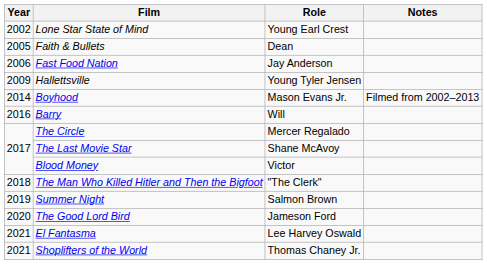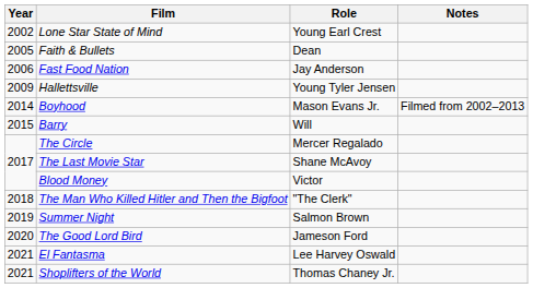 <table class="wikitable sortable">
 <tr>
 <th>Year</th>
 <th>Film</th>
 <th>Role</th>
 <th>Notes</th>
 </tr>
 <tr>
 <td>2002</td>
 <td><em>Lone Star State of Mind</em></td>
 <td>Young Earl Crest</td>
 <td></td>
 </tr>
 <tr>
 <td>2005</td>
 <td><em>Faith & Bullets</em></td>
 <td>Dean</td>
 <td></td>
 </tr>
 <tr>
 <td>2006</td>
 <td><em><a href='#'>Fast Food Nation</a></em></td>
 <td>Jay Anderson</td>
 <td></td>
 </tr>
 <tr>
 <td>2009</td>
 <td><em>Hallettsville</em></td>
 <td>Young Tyler Jensen</td>
 <td></td>
 </tr>
 <tr>
 <td>2014</td>
 <td><em><a href='#'>Boyhood</a></em></td>
 <td>Mason Evans Jr.</td>
 <td>Filmed from 2002–2013</td>
 </tr>
 <tr>
-<td>2016</td>
+<td>2015</td>
 <td><em><a href='#'>Barry</a></em></td>
 <td>Will</td>
 <td></td>
 </tr>
 <tr>
 <td rowspan="3">2017</td>
 <td><em><a href='#'>The Circle</a></em></td>
 <td>Mercer Regalado</td>
 <td></td>
 </tr>
 <tr>
 <td><em><a href='#'>The Last Movie Star</a></em></td>
 <td>Shane McAvoy</td>
 <td></td>
 </tr>
 <tr>
 <td><em><a href='#'>Blood Money</a></em></td>
 <td>Victor</td>
 <td></td>
 </tr>
 <tr>
 <td>2018</td>
 <td><em><a href='#'>The Man Who Killed Hitler and Then the Bigfoot</a></em></td>
 <td>"The Clerk"</td>
 <td></td>
 </tr>
 <tr>
 <td>2019</td>
 <td><em><a href='#'>Summer Night</a></em></td>
 <td>Salmon Brown</td>
 <td></td>
 </tr>
 <tr>
 <td>2020</td>
 <td><em><a href='#'>The Good Lord Bird</a></em></td>
 <td>Jameson Ford</td>
 <td></td>
 </tr>
 <tr>
 <td>2021</td>
 <td><em><a href='#'>El Fantasma</a></em></td>
 <td>Lee Harvey Oswald</td>
 <td></td>
 </tr>
 <tr>
 <td>2021</td>
 <td><em><a href='#'>Shoplifters of the World</a></em></td>
 <td>Thomas Chaney Jr.</td>
 <td></td>
 </tr>
 </table>
